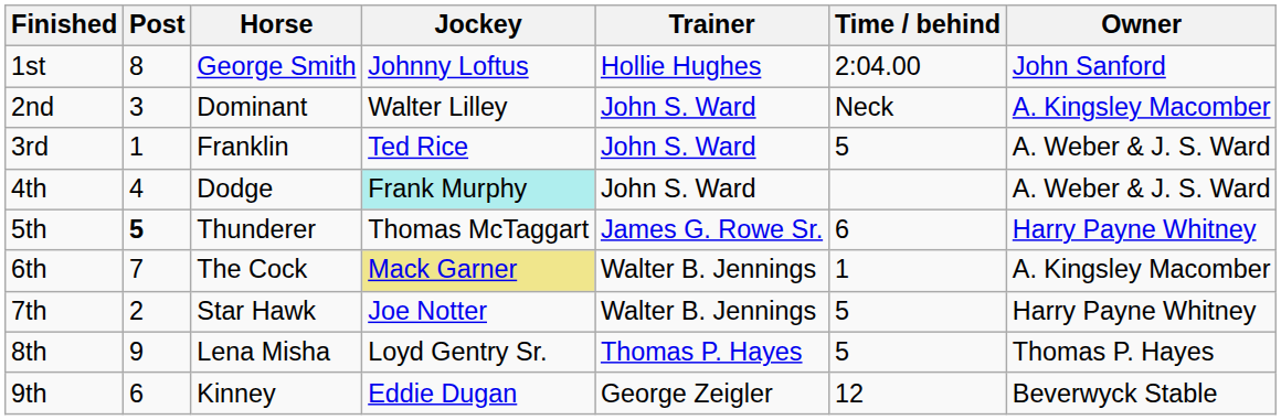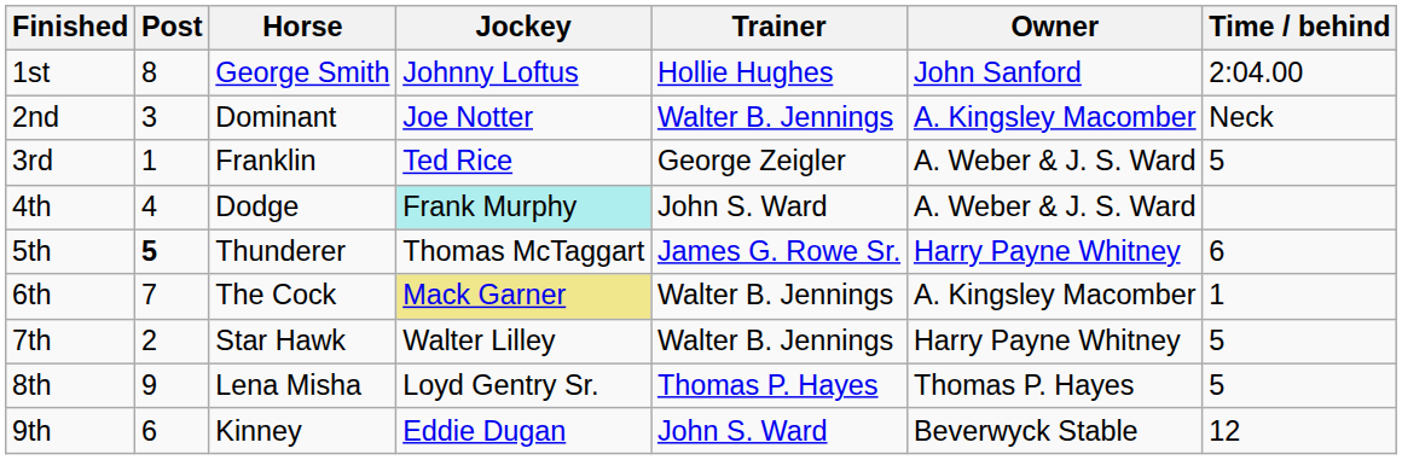 <table class="wikitable">
 <tr>
 <th>Finished</th>
 <th>Post</th>
 <th>Horse</th>
 <th>Jockey</th>
 <th>Trainer</th>
+<th>Owner</th>
 <th>Time / behind</th>
-<th>Owner</th>
 </tr>
 <tr>
 <td>1st</td>
 <td>8</td>
 <td><a href='#'>George Smith</a></td>
 <td><a href='#'>Johnny Loftus</a></td>
 <td><a href='#'>Hollie Hughes</a></td>
+<td><a href='#'>John Sanford</a></td>
 <td>2:04.00</td>
-<td><a href='#'>John Sanford</a></td>
 </tr>
 <tr>
 <td>2nd</td>
 <td>3</td>
 <td>Dominant</td>
-<td>Walter Lilley</td>
-<td><a href='#'>John S. Ward</a></td>
+<td><a href='#'>Joe Notter</a></td>
+<td><a href='#'>Walter B. Jennings</a></td>
+<td><a href='#'>A. Kingsley Macomber</a></td>
 <td>Neck</td>
-<td><a href='#'>A. Kingsley Macomber</a></td>
 </tr>
 <tr>
 <td>3rd</td>
 <td>1</td>
 <td>Franklin</td>
 <td><a href='#'>Ted Rice</a></td>
-<td><a href='#'>John S. Ward</a></td>
+<td>George Zeigler</td>
+<td>A. Weber & J. S. Ward</td>
 <td>5</td>
-<td>A. Weber & J. S. Ward</td>
 </tr>
 <tr>
 <td>4th</td>
 <td>4</td>
 <td>Dodge</td>
 <td style="background: paleturquoise;">Frank Murphy</td>
 <td>John S. Ward</td>
+<td>A. Weber & J. S. Ward</td>
 <td></td>
-<td>A. Weber & J. S. Ward</td>
 </tr>
 <tr>
 <td>5th</td>
 <td><strong>5</strong></td>
 <td>Thunderer</td>
 <td>Thomas McTaggart</td>
 <td><a href='#'>James G. Rowe Sr.</a></td>
+<td><a href='#'>Harry Payne Whitney</a></td>
 <td>6</td>
-<td><a href='#'>Harry Payne Whitney</a></td>
 </tr>
 <tr>
 <td>6th</td>
 <td>7</td>
 <td>The Cock</td>
 <td style="background: khaki;"><a href='#'>Mack Garner</a></td>
 <td>Walter B. Jennings</td>
+<td>A. Kingsley Macomber</td>
 <td>1</td>
-<td>A. Kingsley Macomber</td>
 </tr>
 <tr>
 <td>7th</td>
 <td>2</td>
 <td>Star Hawk</td>
-<td><a href='#'>Joe Notter</a></td>
+<td>Walter Lilley</td>
 <td>Walter B. Jennings</td>
+<td>Harry Payne Whitney</td>
 <td>5</td>
-<td>Harry Payne Whitney</td>
 </tr>
 <tr>
 <td>8th</td>
 <td>9</td>
 <td>Lena Misha</td>
 <td>Loyd Gentry Sr.</td>
 <td><a href='#'>Thomas P. Hayes</a></td>
+<td>Thomas P. Hayes</td>
 <td>5</td>
-<td>Thomas P. Hayes</td>
 </tr>
 <tr>
 <td>9th</td>
 <td>6</td>
 <td>Kinney</td>
 <td><a href='#'>Eddie Dugan</a></td>
-<td>George Zeigler</td>
+<td><a href='#'>John S. Ward</a></td>
+<td>Beverwyck Stable</td>
 <td>12</td>
-<td>Beverwyck Stable</td>
 </tr>
 </table>
